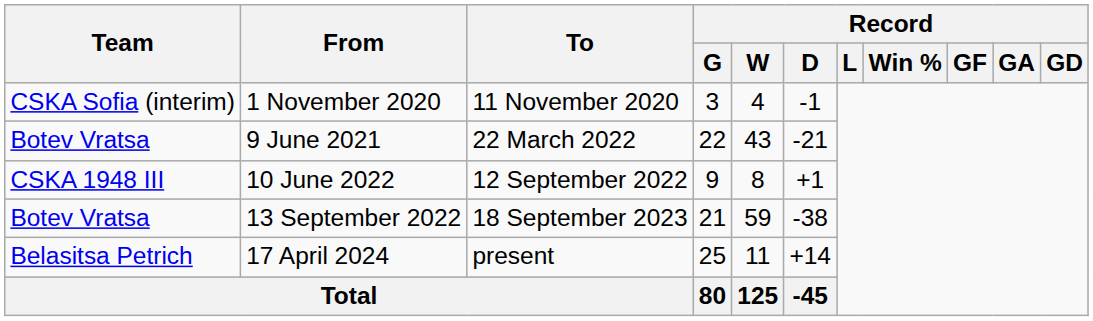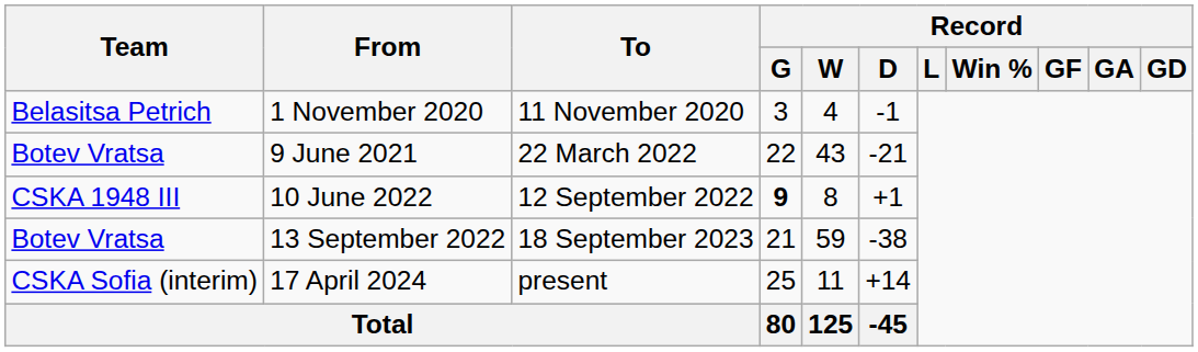 <table class="wikitable" style="text-align: center">
 <tr>
 <th rowspan=2>Team</th>
 <th rowspan=2>From</th>
 <th rowspan=2>To</th>
 <th colspan=8>Record</th>
 </tr>
 <tr>
 <th>G</th>
 <th>W</th>
 <th>D</th>
 <th>L</th>
 <th>Win %</th>
 <th>GF</th>
 <th>GA</th>
 <th>GD</th>
 </tr>
 <tr>
-<td rowspan="1" align="left"> <a href='#'>CSKA Sofia</a> (interim)</td>
+<td rowspan="1" align="left"> <a href='#'>Belasitsa Petrich</a></td>
 <td rowspan="1" align="left">1 November 2020</td>
 <td rowspan="1" align="left">11 November 2020<br></td>
 <td align="center">3</td>
 <td align="center">4</td>
 <td align="center">-1</td>
 </tr>
 <tr>
 <td rowspan="1" align="left"> <a href='#'>Botev Vratsa</a></td>
 <td rowspan="1" align="left">9 June 2021</td>
 <td rowspan="1" align="left">22 March 2022<br></td>
 <td align="center">22</td>
 <td align="center">43</td>
 <td align="center">-21</td>
 </tr>
 <tr>
 <td rowspan="1" align="left"> <a href='#'>CSKA 1948 III</a></td>
 <td rowspan="1" align="left">10 June 2022</td>
 <td rowspan="1" align="left">12 September 2022<br></td>
-<td align="center">9</td>
+<td align="center"><strong>9</strong></td>
 <td align="center">8</td>
 <td align="center">+1</td>
 </tr>
 <tr>
 <td rowspan="1" align="left"> <a href='#'>Botev Vratsa</a></td>
 <td rowspan="1" align="left">13 September 2022</td>
 <td rowspan="1" align="left">18 September 2023<br></td>
 <td align="center">21</td>
 <td align="center">59</td>
 <td align="center">-38</td>
 </tr>
 <tr>
-<td rowspan="1" align="left"> <a href='#'>Belasitsa Petrich</a></td>
+<td rowspan="1" align="left"> <a href='#'>CSKA Sofia</a> (interim)</td>
 <td rowspan="1" align="left">17 April 2024</td>
 <td rowspan="1" align="left">present<br></td>
 <td align="center">25</td>
 <td align="center">11</td>
 <td align="center">+14</td>
 </tr>
 <tr>
 <th colspan="3">Total<br></th>
 <th align="center">80</th>
 <th align="center">125</th>
 <th align="center">-45</th>
 </tr>
 </table>
